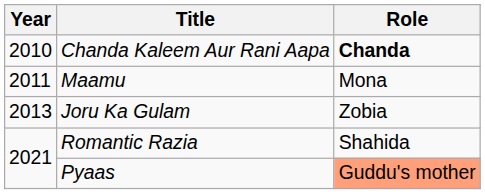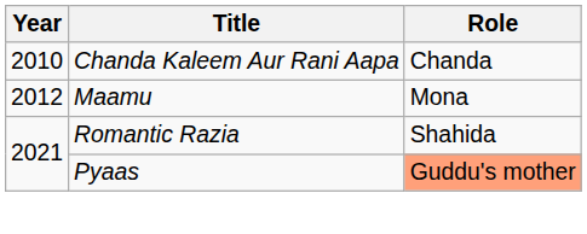 <table class="wikitable sortable plainrowheaders">
 <tr style="text-align:center;">
 <th scope="col">Year</th>
 <th scope="col">Title</th>
 <th scope="col">Role</th>
 </tr>
 <tr>
 <td>2010</td>
 <td><em>Chanda Kaleem Aur Rani Aapa</em></td>
-<td><strong>Chanda</strong></td>
+<td>Chanda</td>
 </tr>
 <tr>
-<td>2011</td>
+<td>2012</td>
 <td><em>Maamu</em></td>
 <td>Mona</td>
-</tr>
-<tr>
-<td>2013</td>
-<td><em>Joru Ka Gulam</em></td>
-<td>Zobia</td>
 </tr>
 <tr>
 <td rowspan="2">2021</td>
 <td><em>Romantic Razia</em></td>
 <td>Shahida</td>
 </tr>
 <tr>
 <td><em>Pyaas</em></td>
 <td style="background: lightsalmon;">Guddu's mother</td>
 </tr>
 </table>
